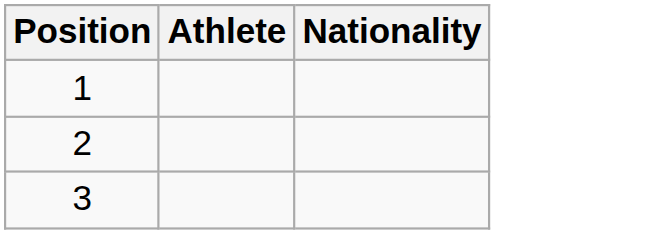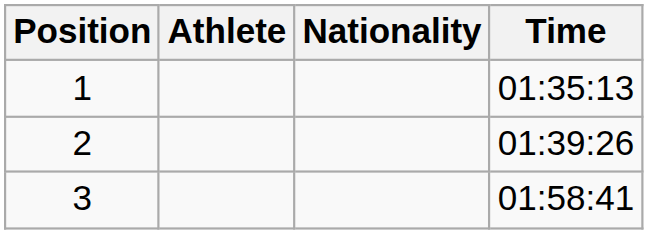 <table class="wikitable sortable">
 <tr>
 <th scope="col">Position</th>
 <th scope="col">Athlete</th>
 <th scope="col">Nationality</th>
+<th scope="col">Time</th>
 </tr>
 <tr>
 <td align=center>1</td>
 <td></td>
 <td></td>
+<td>01:35:13</td>
 </tr>
 <tr>
 <td align=center>2</td>
 <td></td>
 <td></td>
+<td>01:39:26</td>
 </tr>
 <tr>
 <td align=center>3</td>
 <td></td>
 <td></td>
+<td>01:58:41</td>
 </tr>
 </table>
